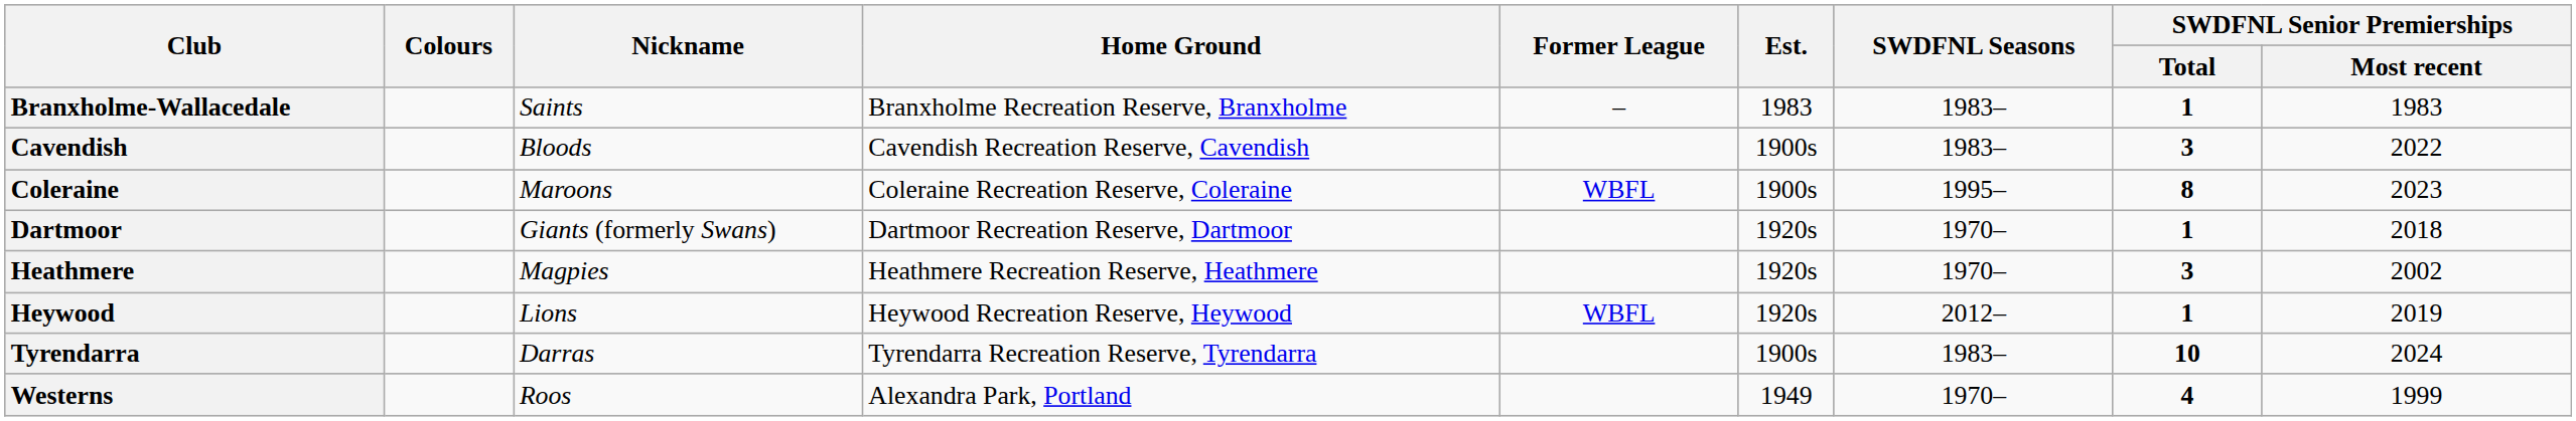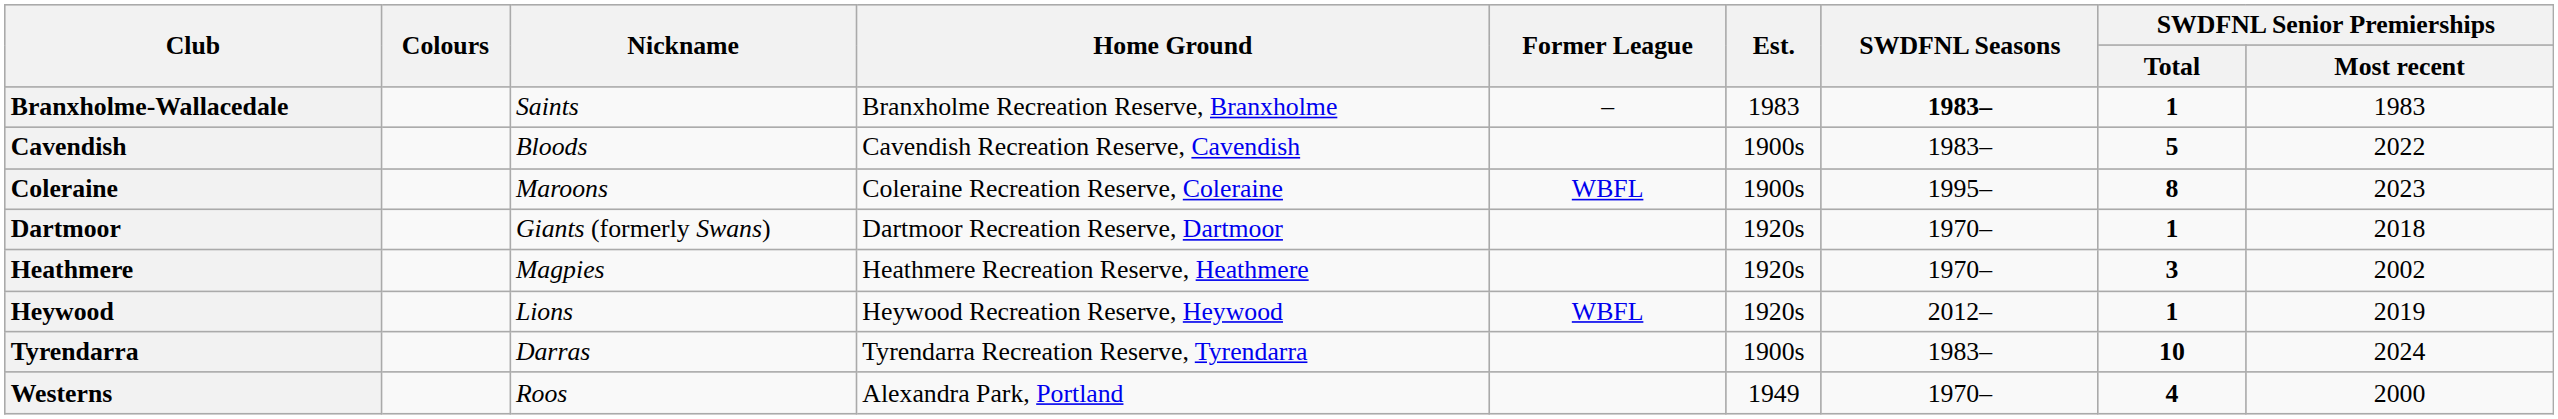 <table class="wikitable sortable mw-collapsible mw-collapsed" style="text-align:center; width:100%">
 <tr>
 <th rowspan="2">Club</th>
 <th rowspan="2">Colours</th>
 <th rowspan="2">Nickname</th>
 <th rowspan="2">Home Ground</th>
 <th rowspan="2">Former League</th>
 <th rowspan="2">Est.</th>
 <th rowspan="2">SWDFNL Seasons</th>
 <th colspan="2">SWDFNL Senior Premierships</th>
 </tr>
 <tr>
 <th>Total</th>
 <th>Most recent</th>
 </tr>
 <tr>
 <th style="text-align:left">Branxholme-Wallacedale</th>
 <td></td>
 <td align="left"><em>Saints</em></td>
 <td align="left">Branxholme Recreation Reserve, <a href='#'>Branxholme</a></td>
 <td style="text-align:center;">–</td>
 <td style="text-align:center;">1983</td>
-<td style="text-align:center;">1983–</td>
+<td style="text-align:center;"><strong>1983–</strong></td>
 <td><strong>1</strong></td>
 <td>1983</td>
 </tr>
 <tr>
 <th style="text-align:left">Cavendish</th>
 <td></td>
 <td align="left"><em>Bloods</em></td>
 <td align="left">Cavendish Recreation Reserve, <a href='#'>Cavendish</a></td>
 <td style="text-align:center;"></td>
 <td style="text-align:center;">1900s</td>
 <td style="text-align:center;">1983–</td>
-<td><strong>3</strong></td>
+<td><strong>5</strong></td>
 <td>2022</td>
 </tr>
 <tr>
 <th style="text-align:left">Coleraine</th>
 <td></td>
 <td align="left"><em>Maroons</em></td>
 <td align="left">Coleraine Recreation Reserve, <a href='#'>Coleraine</a></td>
 <td style="text-align:center;"><a href='#'>WBFL</a></td>
 <td style="text-align:center;">1900s</td>
 <td style="text-align:center;">1995–</td>
 <td><strong>8</strong></td>
 <td>2023</td>
 </tr>
 <tr>
 <th style="text-align:left">Dartmoor</th>
 <td></td>
 <td align="left"><em>Giants</em> (formerly <em>Swans</em>)</td>
 <td align="left">Dartmoor Recreation Reserve, <a href='#'>Dartmoor</a></td>
 <td style="text-align:center;"></td>
 <td style="text-align:center;">1920s</td>
 <td style="text-align:center;">1970–</td>
 <td><strong>1</strong></td>
 <td>2018</td>
 </tr>
 <tr>
 <th style="text-align:left">Heathmere</th>
 <td></td>
 <td align="left"><em>Magpies</em></td>
 <td align="left">Heathmere Recreation Reserve, <a href='#'>Heathmere</a></td>
 <td style="text-align:center;"></td>
 <td style="text-align:center;">1920s</td>
 <td style="text-align:center;">1970–</td>
 <td><strong>3</strong></td>
 <td>2002</td>
 </tr>
 <tr>
 <th style="text-align:left">Heywood</th>
 <td></td>
 <td align="left"><em>Lions</em></td>
 <td align="left">Heywood Recreation Reserve, <a href='#'>Heywood</a></td>
 <td style="text-align:center;"><a href='#'>WBFL</a></td>
 <td style="text-align:center;">1920s</td>
 <td style="text-align:center;">2012–</td>
 <td><strong>1</strong></td>
 <td>2019</td>
 </tr>
 <tr>
 <th style="text-align:left">Tyrendarra</th>
 <td></td>
 <td align="left"><em>Darras</em></td>
 <td align="left">Tyrendarra Recreation Reserve, <a href='#'>Tyrendarra</a></td>
 <td style="text-align:center;"></td>
 <td style="text-align:center;">1900s</td>
 <td style="text-align:center;">1983–</td>
 <td><strong>10</strong></td>
 <td>2024</td>
 </tr>
 <tr>
 <th style="text-align:left">Westerns</th>
 <td></td>
 <td align="left"><em>Roos</em></td>
 <td align="left">Alexandra Park, <a href='#'>Portland</a></td>
 <td style="text-align:center;"></td>
 <td style="text-align:center;">1949</td>
 <td style="text-align:center;">1970–</td>
 <td><strong>4</strong></td>
-<td>1999</td>
+<td>2000</td>
 </tr>
 </table>
